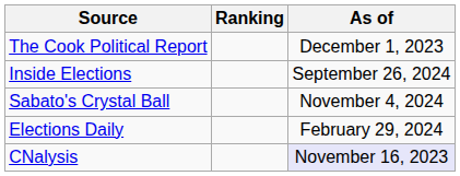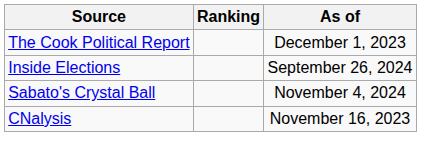 <table class="wikitable" style="text-align:center">
 <tr>
 <th>Source</th>
 <th>Ranking</th>
 <th>As of</th>
 </tr>
 <tr>
 <td align=left><a href='#'>The Cook Political Report</a></td>
 <td></td>
 <td>December 1, 2023</td>
 </tr>
 <tr>
 <td align=left><a href='#'>Inside Elections</a></td>
 <td></td>
 <td>September 26, 2024</td>
 </tr>
 <tr>
 <td align=left><a href='#'>Sabato's Crystal Ball</a></td>
 <td></td>
 <td>November 4, 2024</td>
 </tr>
 <tr>
-<td align=left><a href='#'>Elections Daily</a></td>
-<td></td>
-<td>February 29, 2024</td>
-</tr>
-<tr>
 <td align=left><a href='#'>CNalysis</a></td>
 <td></td>
-<td style="background: lavender;">November 16, 2023</td>
+<td>November 16, 2023</td>
 </tr>
 </table>
